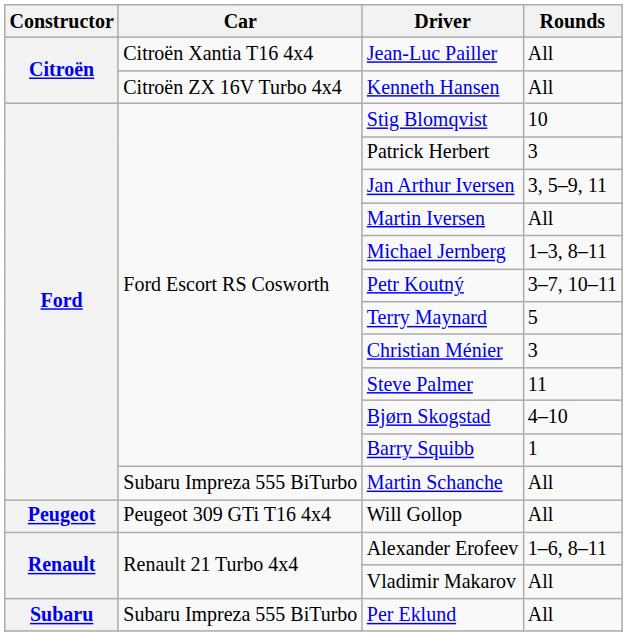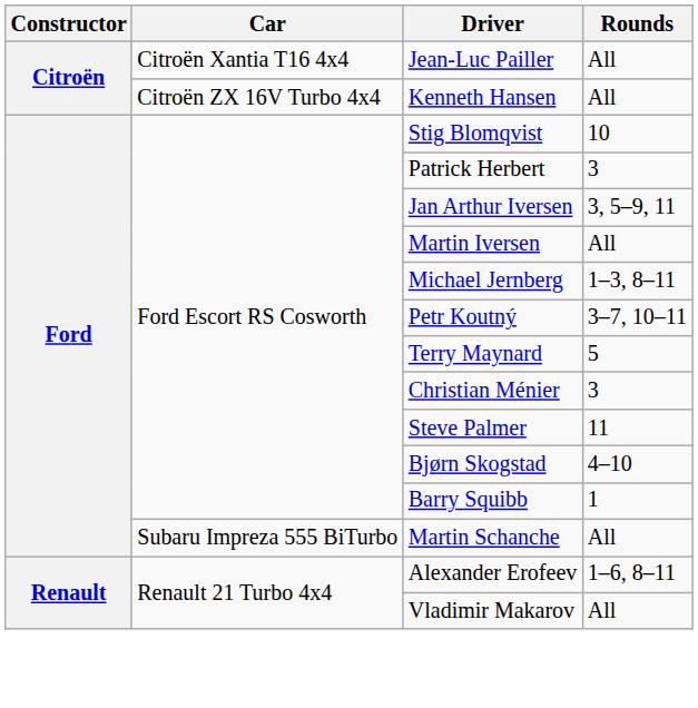 <table class="wikitable" style="font-size: 85%">
 <tr>
 <th>Constructor</th>
 <th>Car</th>
 <th>Driver</th>
 <th>Rounds</th>
 </tr>
 <tr>
 <th rowspan=2><a href='#'>Citroën</a></th>
 <td>Citroën Xantia T16 4x4</td>
 <td> <a href='#'>Jean-Luc Pailler</a></td>
 <td>All</td>
 </tr>
 <tr>
 <td>Citroën ZX 16V Turbo 4x4</td>
 <td> <a href='#'>Kenneth Hansen</a></td>
 <td>All</td>
 </tr>
 <tr>
 <th rowspan=12><a href='#'>Ford</a></th>
 <td rowspan=11>Ford Escort RS Cosworth</td>
 <td> <a href='#'>Stig Blomqvist</a></td>
 <td>10</td>
 </tr>
 <tr>
 <td> Patrick Herbert</td>
 <td>3</td>
 </tr>
 <tr>
 <td> <a href='#'>Jan Arthur Iversen</a></td>
 <td>3, 5–9, 11</td>
 </tr>
 <tr>
 <td> <a href='#'>Martin Iversen</a></td>
 <td>All</td>
 </tr>
 <tr>
 <td> <a href='#'>Michael Jernberg</a></td>
 <td>1–3, 8–11</td>
 </tr>
 <tr>
 <td> <a href='#'>Petr Koutný</a></td>
 <td>3–7, 10–11</td>
 </tr>
 <tr>
 <td> <a href='#'>Terry Maynard</a></td>
 <td>5</td>
 </tr>
 <tr>
 <td> <a href='#'>Christian Ménier</a></td>
 <td>3</td>
 </tr>
 <tr>
 <td> <a href='#'>Steve Palmer</a></td>
 <td>11</td>
 </tr>
 <tr>
 <td> <a href='#'>Bjørn Skogstad</a></td>
 <td>4–10</td>
 </tr>
 <tr>
 <td> <a href='#'>Barry Squibb</a></td>
 <td>1</td>
 </tr>
 <tr>
 <td>Subaru Impreza 555 BiTurbo</td>
 <td> <a href='#'>Martin Schanche</a></td>
 <td>All</td>
 </tr>
 <tr>
-<th><a href='#'>Peugeot</a></th>
-<td>Peugeot 309 GTi T16 4x4</td>
-<td> Will Gollop</td>
-<td>All</td>
-</tr>
-<tr>
 <th rowspan=2><a href='#'>Renault</a></th>
 <td rowspan=2>Renault 21 Turbo 4x4</td>
 <td> Alexander Erofeev</td>
 <td>1–6, 8–11</td>
 </tr>
 <tr>
 <td> Vladimir Makarov</td>
 <td>All</td>
 </tr>
-<tr>
-<th><a href='#'>Subaru</a></th>
-<td>Subaru Impreza 555 BiTurbo</td>
-<td> <a href='#'>Per Eklund</a></td>
-<td>All</td>
-</tr>
 </table>
